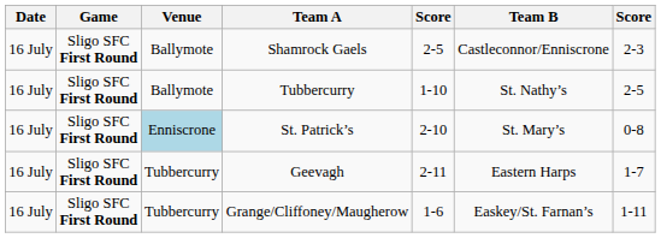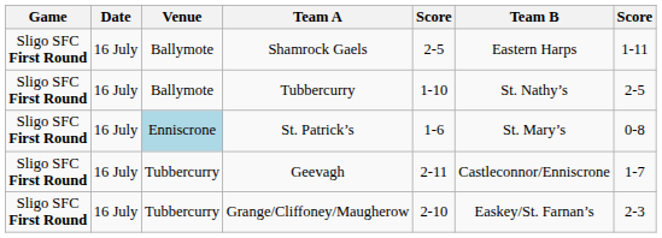 <table class="wikitable">
 <tr>
+<th>Game</th>
 <th>Date</th>
-<th>Game</th>
 <th>Venue</th>
 <th>Team A</th>
 <th>Score</th>
 <th>Team B</th>
 <th>Score</th>
 </tr>
 <tr align="center">
+<td>Sligo SFC<br><strong>First Round</strong></td>
 <td>16 July</td>
-<td>Sligo SFC<br><strong>First Round</strong></td>
 <td>Ballymote</td>
 <td>Shamrock Gaels</td>
 <td>2-5</td>
-<td>Castleconnor/Enniscrone</td>
-<td>2-3</td>
+<td>Eastern Harps</td>
+<td>1-11</td>
 </tr>
 <tr align="center">
+<td>Sligo SFC<br><strong>First Round</strong></td>
 <td>16 July</td>
-<td>Sligo SFC<br><strong>First Round</strong></td>
 <td>Ballymote</td>
 <td>Tubbercurry</td>
 <td>1-10</td>
 <td>St. Nathy’s</td>
 <td>2-5</td>
 </tr>
 <tr align="center">
+<td>Sligo SFC<br><strong>First Round</strong></td>
 <td>16 July</td>
-<td>Sligo SFC<br><strong>First Round</strong></td>
 <td style="background: lightblue;">Enniscrone</td>
 <td>St. Patrick’s</td>
-<td>2-10</td>
+<td>1-6</td>
 <td>St. Mary’s</td>
 <td>0-8</td>
 </tr>
 <tr align="center">
+<td>Sligo SFC<br><strong>First Round</strong></td>
 <td>16 July</td>
-<td>Sligo SFC<br><strong>First Round</strong></td>
 <td>Tubbercurry</td>
 <td>Geevagh</td>
 <td>2-11</td>
-<td>Eastern Harps</td>
+<td>Castleconnor/Enniscrone</td>
 <td>1-7</td>
 </tr>
 <tr align="center">
+<td>Sligo SFC<br><strong>First Round</strong></td>
 <td>16 July</td>
-<td>Sligo SFC<br><strong>First Round</strong></td>
 <td>Tubbercurry</td>
 <td>Grange/Cliffoney/Maugherow</td>
-<td>1-6</td>
+<td>2-10</td>
 <td>Easkey/St. Farnan’s</td>
-<td>1-11</td>
+<td>2-3</td>
 </tr>
 </table>
